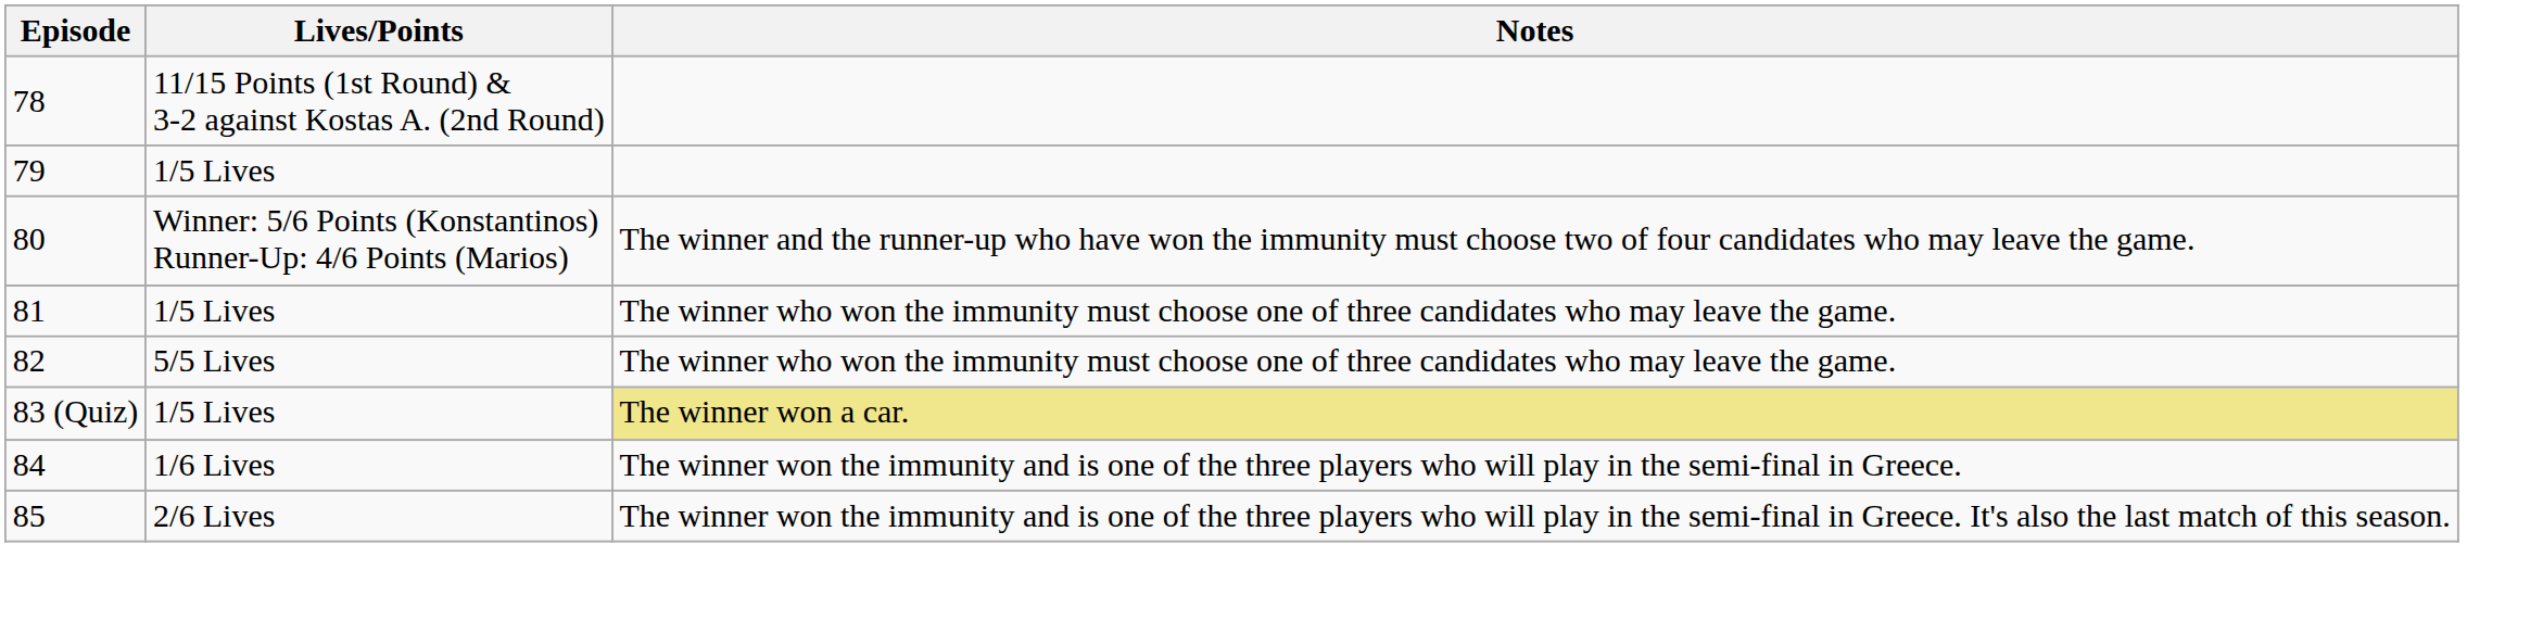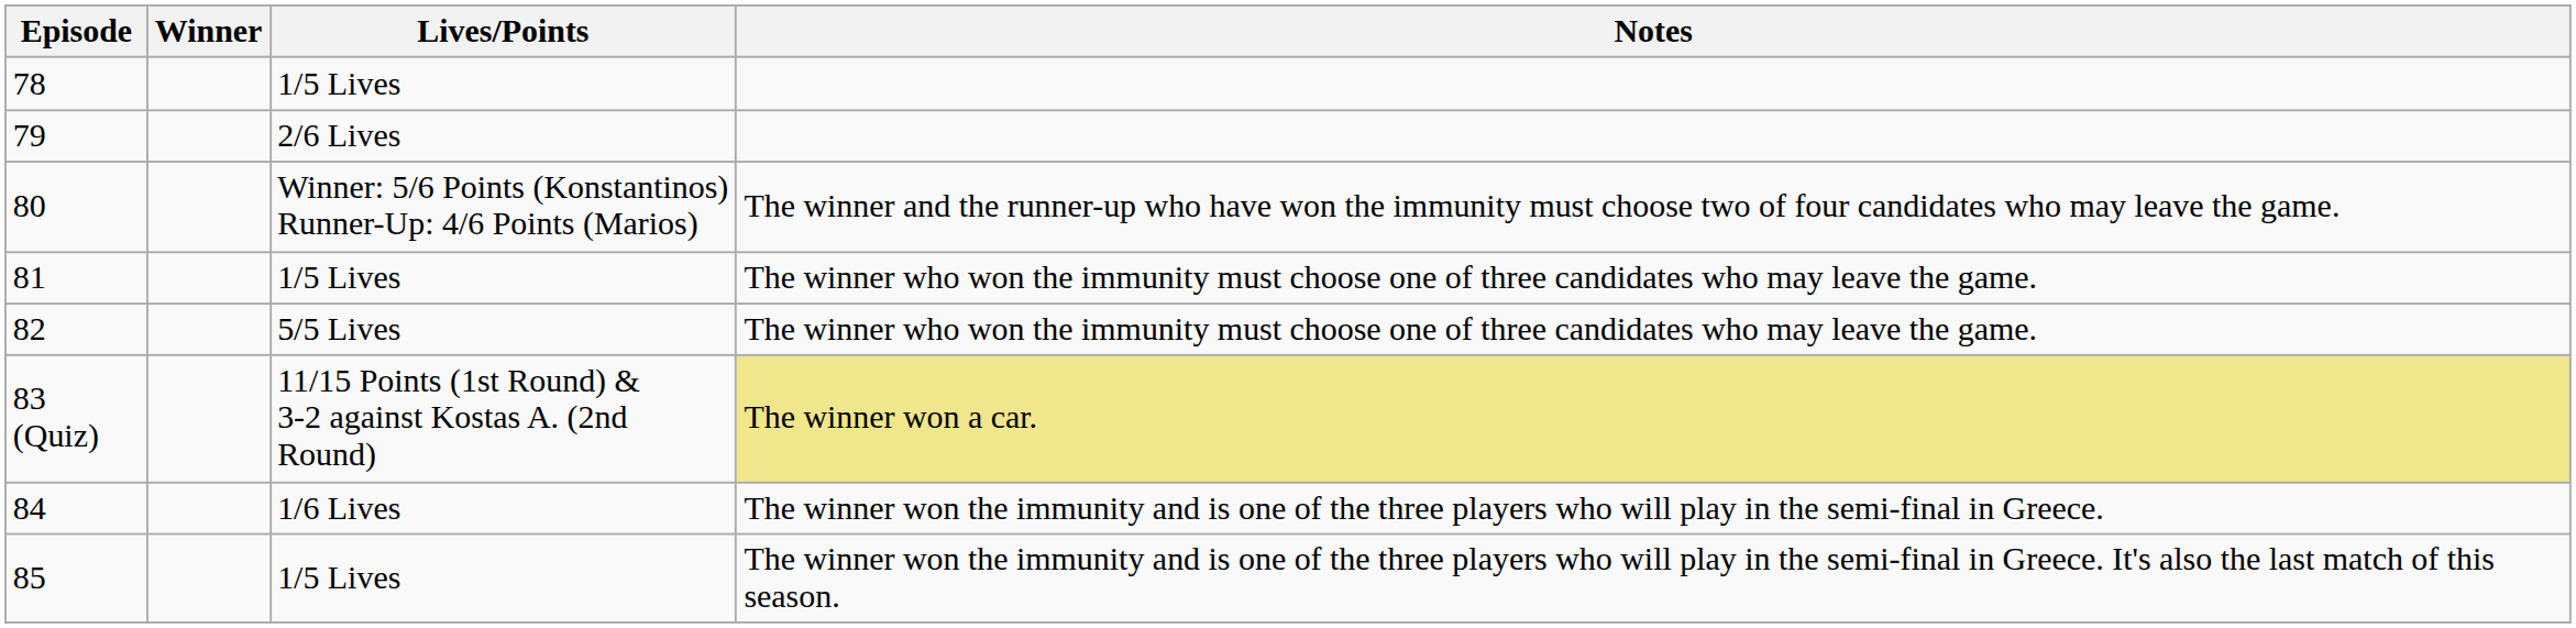 <table class="wikitable sortable">
 <tr>
 <th>Episode</th>
+<th>Winner</th>
 <th>Lives/Points</th>
 <th>Notes</th>
 </tr>
 <tr>
 <td>78</td>
-<td>11/15 Points (1st Round) &<br> 3-2 against Kostas A. (2nd Round)</td>
+<td></td>
+<td>1/5 Lives</td>
 <td></td>
 </tr>
 <tr>
 <td>79</td>
-<td>1/5 Lives</td>
+<td></td>
+<td>2/6 Lives</td>
 <td></td>
 </tr>
 <tr>
 <td>80</td>
+<td></td>
 <td>Winner: 5/6 Points (Konstantinos)<br>Runner-Up: 4/6 Points (Marios)</td>
 <td>The winner and the runner-up who have won the immunity must choose two of four candidates who may leave the game.</td>
 </tr>
 <tr>
 <td>81</td>
+<td></td>
 <td>1/5 Lives</td>
 <td>The winner who won the immunity must choose one of three candidates who may leave the game.</td>
 </tr>
 <tr>
 <td>82</td>
+<td></td>
 <td>5/5 Lives</td>
 <td>The winner who won the immunity must choose one of three candidates who may leave the game.</td>
 </tr>
 <tr>
 <td>83 (Quiz)</td>
-<td>1/5 Lives</td>
+<td></td>
+<td>11/15 Points (1st Round) &<br> 3-2 against Kostas A. (2nd Round)</td>
 <td style="background: khaki;">The winner won a car.</td>
 </tr>
 <tr>
 <td>84</td>
+<td></td>
 <td>1/6 Lives</td>
 <td>The winner won the immunity and is one of the three players who will play in the semi-final in Greece.</td>
 </tr>
 <tr>
 <td>85</td>
-<td>2/6 Lives</td>
+<td></td>
+<td>1/5 Lives</td>
 <td>The winner won the immunity and is one of the three players who will play in the semi-final in Greece. It's also the last match of this season.</td>
 </tr>
 </table>
